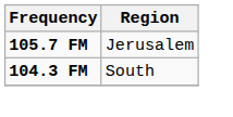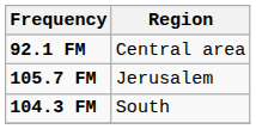 <table class="wikitable">
 <tr>
 <th>Frequency</th>
 <th>Region</th>
+</tr>
+<tr>
+<td><strong>92.1 FM</strong></td>
+<td>Central area</td>
 </tr>
 <tr>
 <td><strong>105.7 FM</strong></td>
 <td>Jerusalem</td>
 </tr>
 <tr>
 <td><strong>104.3 FM</strong></td>
 <td>South</td>
 </tr>
 <tr>
 </tr>
 </table>
